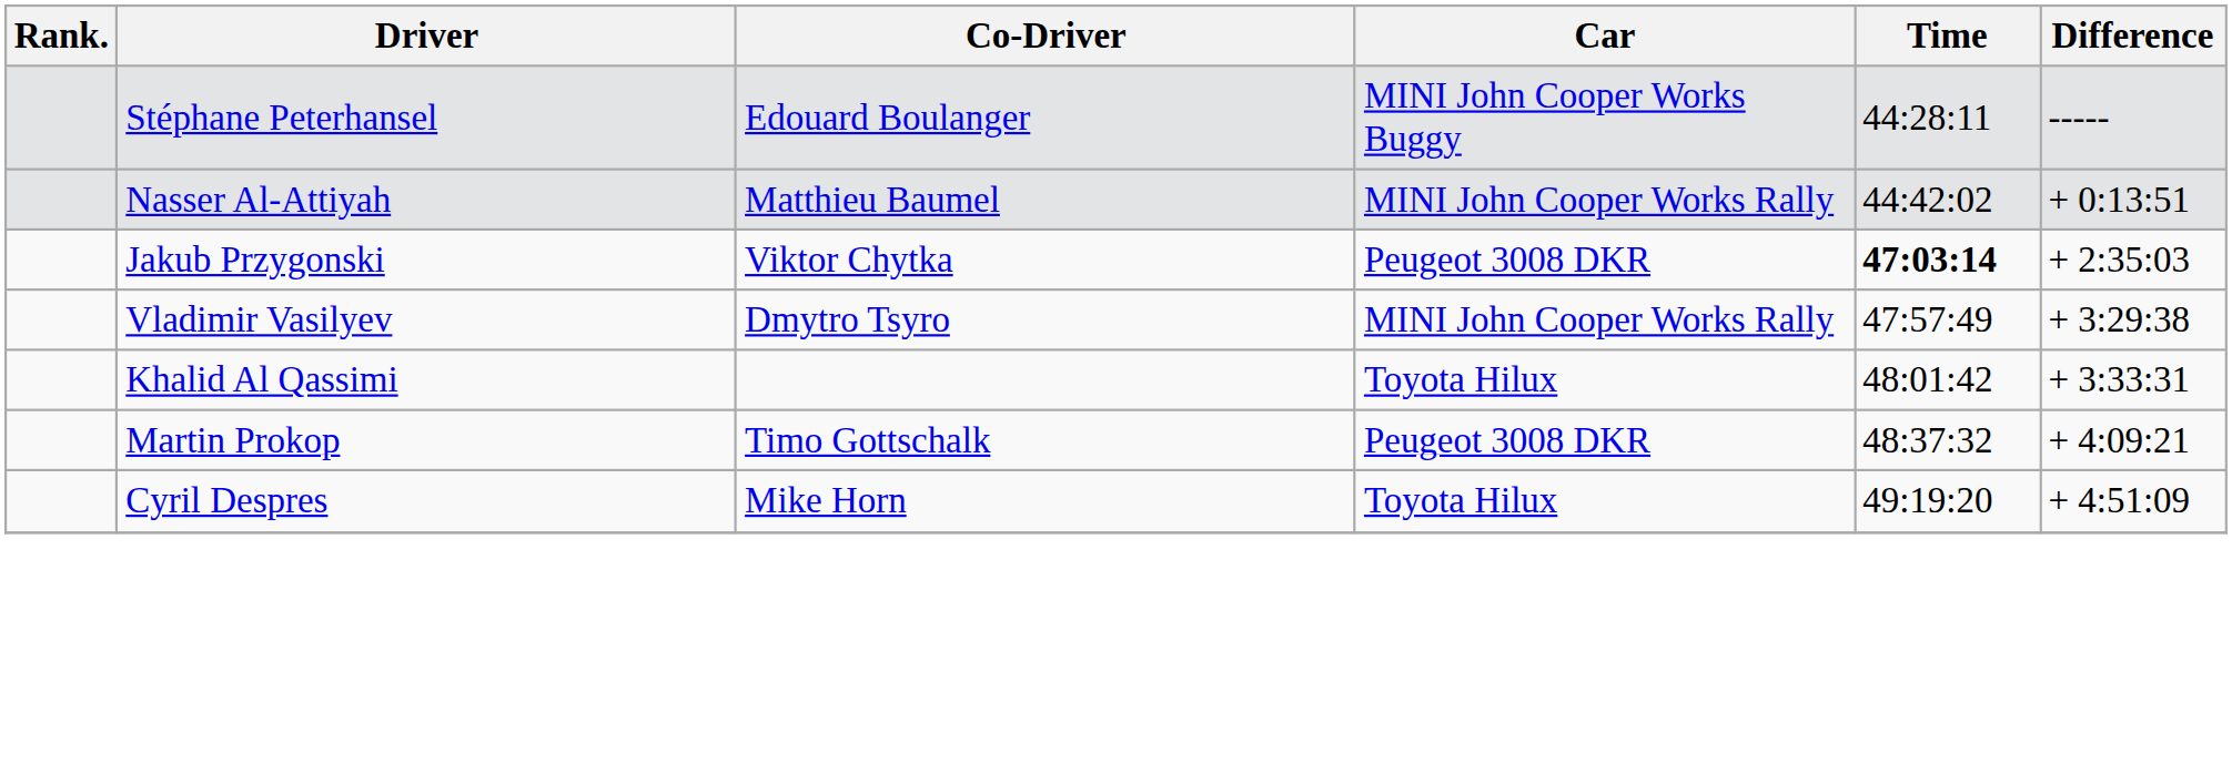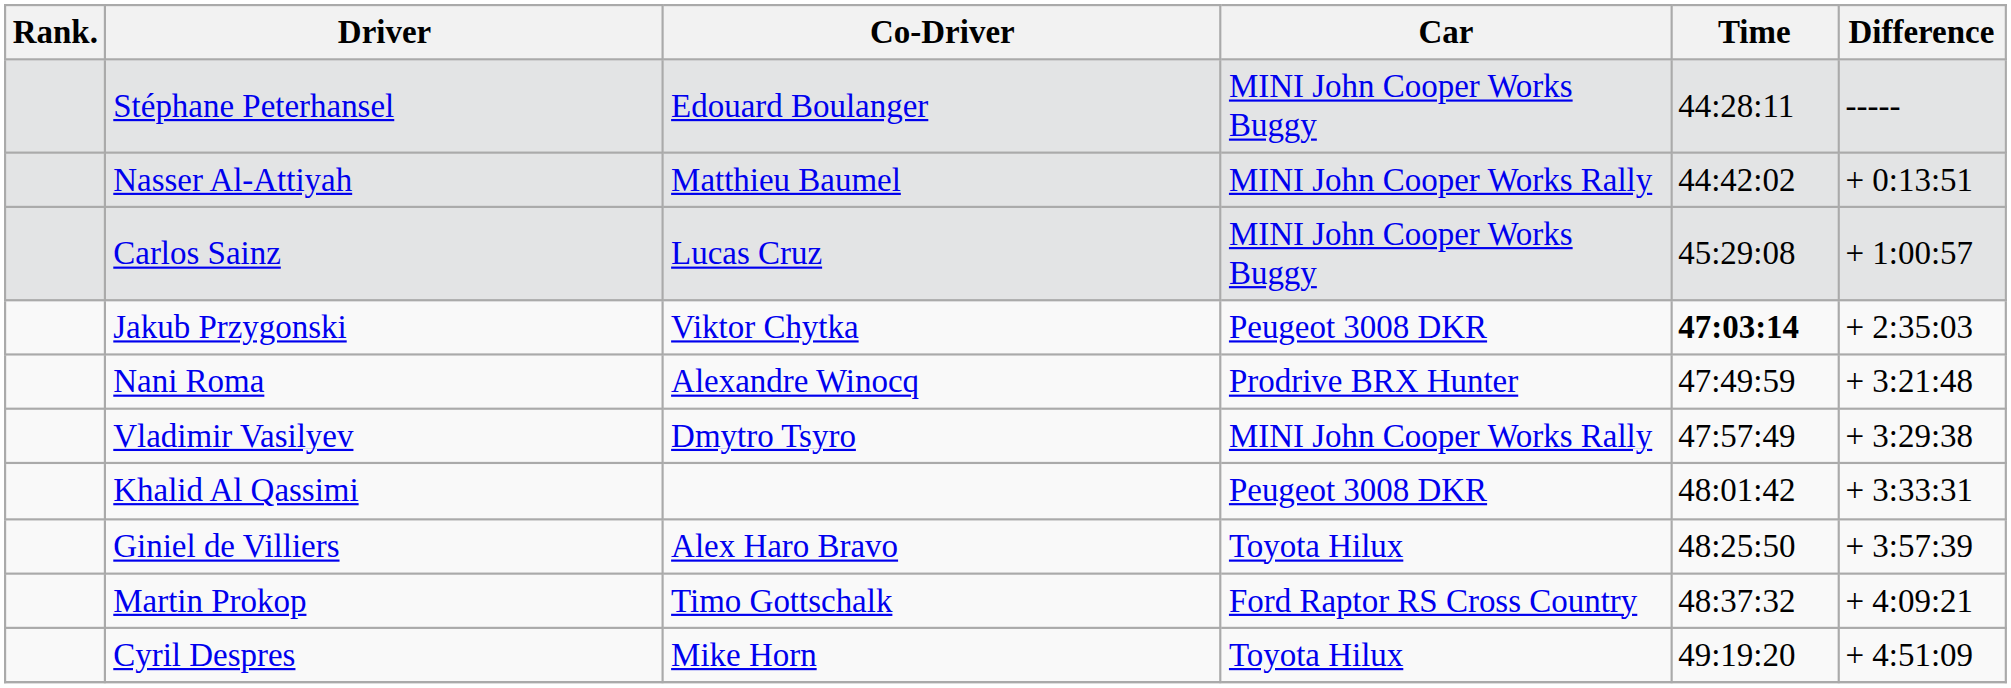 <table class="wikitable" style="font-size:95%">
 <tr>
 <th>Rank.</th>
 <th width="250px">Driver</th>
 <th width="250px">Co-Driver</th>
 <th width="200px">Car</th>
 <th width="70px">Time</th>
 <th width="70px">Difference</th>
 </tr>
 <tr bgcolor=#E3E4E5>
 <td></td>
 <td> <a href='#'>Stéphane Peterhansel</a></td>
 <td> <a href='#'>Edouard Boulanger</a></td>
 <td><a href='#'>MINI John Cooper Works Buggy</a></td>
 <td>44:28:11</td>
 <td>-----</td>
 </tr>
 <tr bgcolor=#E3E4E5>
 <td></td>
 <td> <a href='#'>Nasser Al-Attiyah</a></td>
 <td> <a href='#'>Matthieu Baumel</a></td>
 <td><a href='#'>MINI John Cooper Works Rally</a></td>
 <td>44:42:02</td>
 <td>+ 0:13:51</td>
 </tr>
+<tr bgcolor=#E3E4E5>
+<td></td>
+<td> <a href='#'>Carlos Sainz</a></td>
+<td> <a href='#'>Lucas Cruz</a></td>
+<td><a href='#'>MINI John Cooper Works Buggy</a></td>
+<td>45:29:08</td>
+<td>+ 1:00:57</td>
+</tr>
 <tr>
 <td></td>
 <td> <a href='#'>Jakub Przygonski</a></td>
 <td> <a href='#'>Viktor Chytka</a></td>
 <td><a href='#'>Peugeot 3008 DKR</a></td>
 <td><strong>47:03:14</strong></td>
 <td>+ 2:35:03</td>
+</tr>
+<tr>
+<td></td>
+<td> <a href='#'>Nani Roma</a></td>
+<td> <a href='#'>Alexandre Winocq</a></td>
+<td><a href='#'>Prodrive BRX Hunter</a></td>
+<td>47:49:59</td>
+<td>+ 3:21:48</td>
 </tr>
 <tr>
 <td></td>
 <td> <a href='#'>Vladimir Vasilyev</a></td>
 <td> <a href='#'>Dmytro Tsyro</a></td>
 <td><a href='#'>MINI John Cooper Works Rally</a></td>
 <td>47:57:49</td>
 <td>+ 3:29:38</td>
 </tr>
 <tr>
 <td></td>
 <td> <a href='#'>Khalid Al Qassimi</a></td>
 <td> </td>
-<td><a href='#'>Toyota Hilux</a></td>
+<td><a href='#'>Peugeot 3008 DKR</a></td>
 <td>48:01:42</td>
 <td>+ 3:33:31</td>
 </tr>
 <tr>
 <td></td>
+<td> <a href='#'>Giniel de Villiers</a></td>
+<td> <a href='#'>Alex Haro Bravo</a></td>
+<td><a href='#'>Toyota Hilux</a></td>
+<td>48:25:50</td>
+<td>+ 3:57:39</td>
+</tr>
+<tr>
+<td></td>
 <td> <a href='#'>Martin Prokop</a></td>
 <td> <a href='#'>Timo Gottschalk</a></td>
-<td><a href='#'>Peugeot 3008 DKR</a></td>
+<td><a href='#'>Ford Raptor RS Cross Country</a></td>
 <td>48:37:32</td>
 <td>+ 4:09:21</td>
 </tr>
 <tr>
 <td></td>
 <td> <a href='#'>Cyril Despres</a></td>
 <td> <a href='#'>Mike Horn</a></td>
 <td><a href='#'>Toyota Hilux</a></td>
 <td>49:19:20</td>
 <td>+ 4:51:09</td>
 </tr>
 <tr>
 </tr>
 </table>
